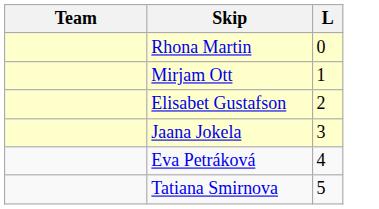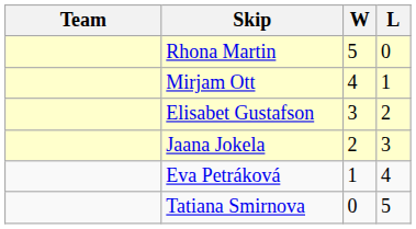 <table class="wikitable">
 <tr>
 <th width="120">Team</th>
 <th width="140">Skip</th>
+<th width="20">W</th>
 <th width="20">L</th>
 </tr>
 <tr bgcolor="#ffffcc">
 <td></td>
 <td><a href='#'>Rhona Martin</a></td>
+<td>5</td>
 <td>0</td>
 </tr>
 <tr bgcolor="#ffffcc">
 <td></td>
 <td><a href='#'>Mirjam Ott</a></td>
+<td>4</td>
 <td>1</td>
 </tr>
 <tr bgcolor="#ffffcc">
 <td></td>
 <td><a href='#'>Elisabet Gustafson</a></td>
+<td>3</td>
 <td>2</td>
 </tr>
 <tr bgcolor="#ffffcc">
 <td></td>
 <td><a href='#'>Jaana Jokela</a></td>
+<td>2</td>
 <td>3</td>
 </tr>
 <tr>
 <td></td>
 <td><a href='#'>Eva Petráková</a></td>
+<td>1</td>
 <td>4</td>
 </tr>
 <tr>
 <td></td>
 <td><a href='#'>Tatiana Smirnova</a></td>
+<td>0</td>
 <td>5</td>
 </tr>
 </table>
